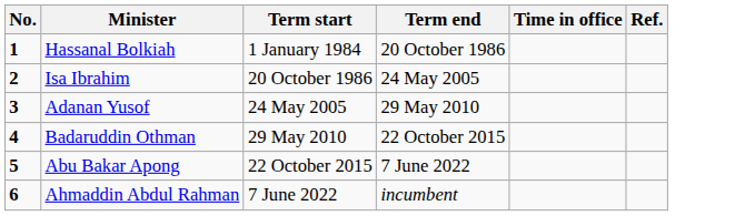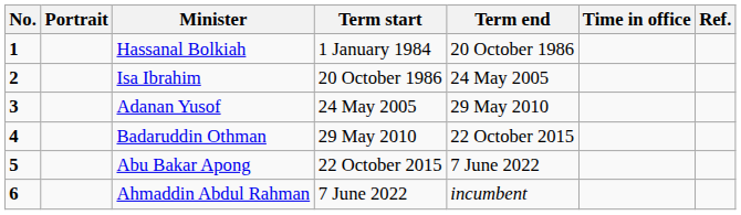 <table class="wikitable">
 <tr>
 <th>No.</th>
+<th>Portrait</th>
 <th>Minister</th>
 <th>Term start</th>
 <th>Term end</th>
 <th>Time in office</th>
 <th>Ref.</th>
 </tr>
 <tr>
 <td><strong>1</strong></td>
+<td></td>
 <td><a href='#'>Hassanal Bolkiah</a></td>
 <td>1 January 1984</td>
 <td>20 October 1986</td>
 <td></td>
 <td></td>
 </tr>
 <tr>
 <td><strong>2</strong></td>
+<td></td>
 <td><a href='#'>Isa Ibrahim</a></td>
 <td>20 October 1986</td>
 <td>24 May 2005</td>
 <td></td>
 <td></td>
 </tr>
 <tr>
 <td><strong>3</strong></td>
+<td></td>
 <td><a href='#'>Adanan Yusof</a></td>
 <td>24 May 2005</td>
 <td>29 May 2010</td>
 <td></td>
 <td></td>
 </tr>
 <tr>
 <td><strong>4</strong></td>
+<td></td>
 <td><a href='#'>Badaruddin Othman</a></td>
 <td>29 May 2010</td>
 <td>22 October 2015</td>
 <td></td>
 <td></td>
 </tr>
 <tr>
 <td><strong>5</strong></td>
+<td></td>
 <td><a href='#'>Abu Bakar Apong</a></td>
 <td>22 October 2015</td>
 <td>7 June 2022</td>
 <td></td>
 <td></td>
 </tr>
 <tr>
 <td><strong>6</strong></td>
+<td></td>
 <td><a href='#'>Ahmaddin Abdul Rahman</a></td>
 <td>7 June 2022</td>
 <td><em>incumbent</em></td>
 <td></td>
 <td></td>
 </tr>
 </table>
